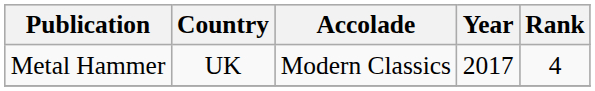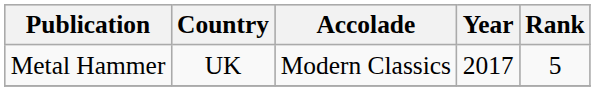 <table class="wikitable sortable">
 <tr>
 <th>Publication</th>
 <th>Country</th>
 <th>Accolade</th>
 <th>Year</th>
 <th>Rank</th>
 </tr>
 <tr>
 <td>Metal Hammer</td>
 <td style="text-align:center;">UK</td>
 <td>Modern Classics</td>
 <td>2017</td>
-<td style="text-align:center;">4</td>
+<td style="text-align:center;">5</td>
 </tr>
 <tr>
 </tr>
 </table>
